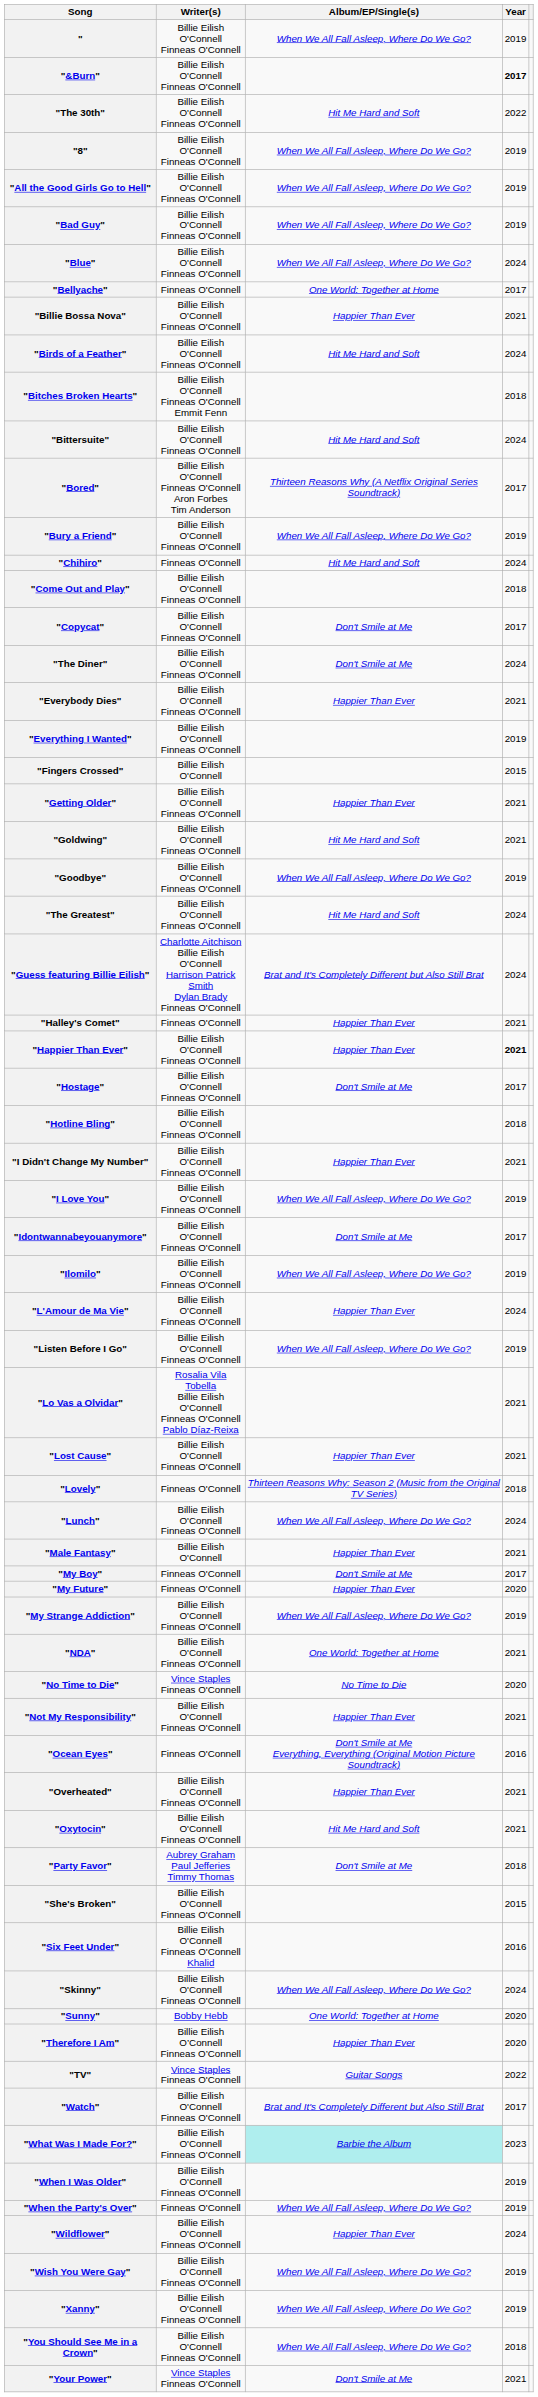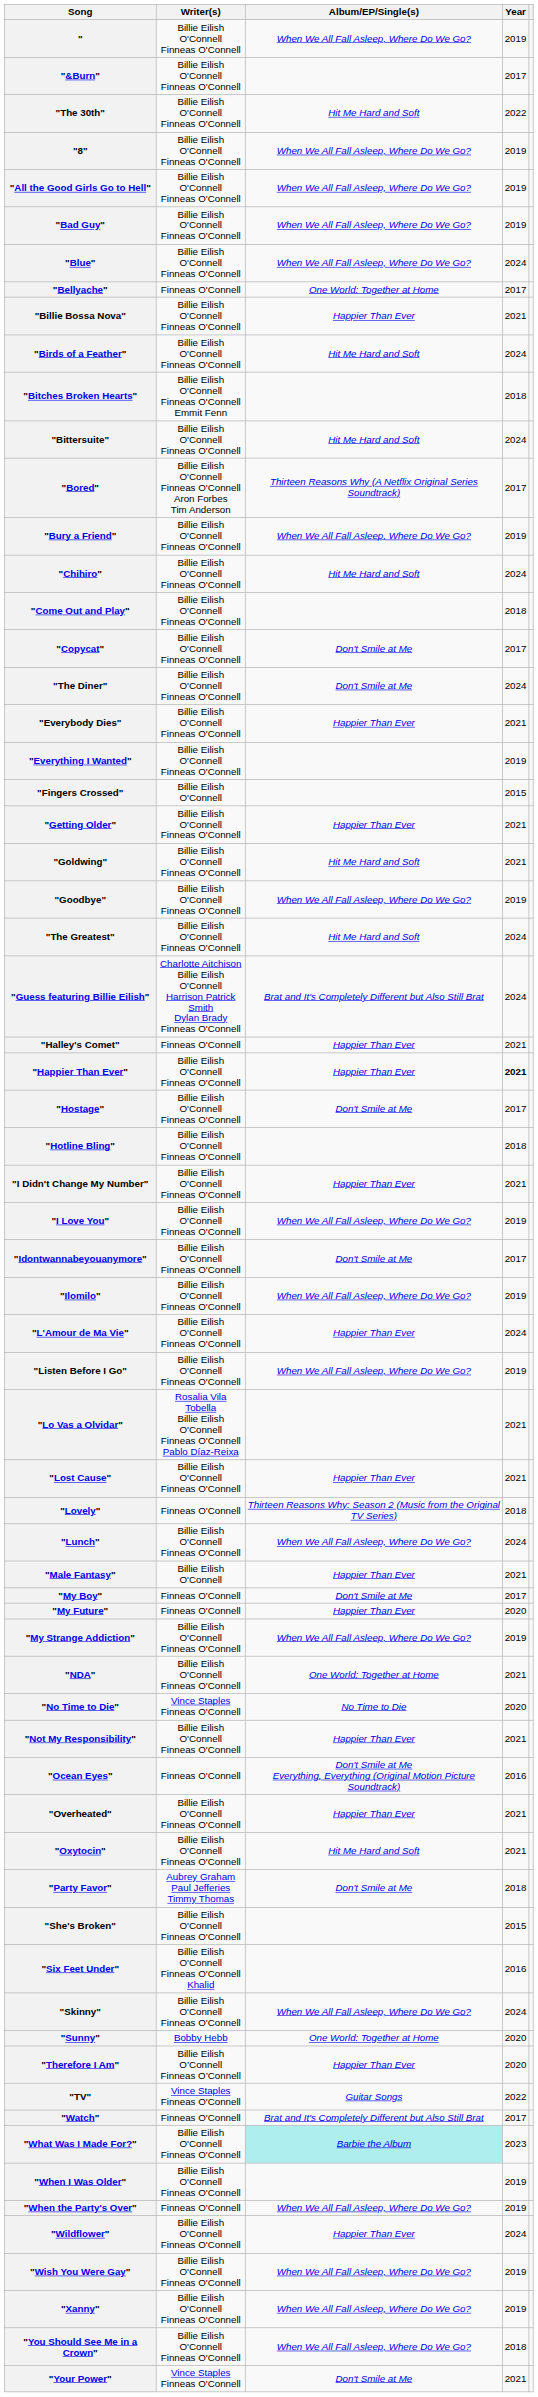 <table class="wikitable sortable plainrowheaders" style="text-align:center;">
 <tr>
 <th scope="col">Song</th>
 <th scope="col" class="unsortable">Writer(s)</th>
 <th scope="col">Album/EP/Single(s)</th>
 <th scope="col">Year</th>
 <th scope="col" class="unsortable"></th>
 </tr>
 <tr>
 <th scope="row">"</th>
 <td>Billie Eilish O'Connell<br>Finneas O'Connell</td>
 <td><em><a href='#'>When We All Fall Asleep, Where Do We Go?</a></em></td>
 <td>2019</td>
 <td></td>
 </tr>
 <tr>
 <th scope="row"> "<a href='#'>&Burn</a>"</th>
 <td>Billie Eilish O'Connell<br>Finneas O'Connell</td>
 <td></td>
-<td><strong>2017</strong></td>
+<td>2017</td>
 <td></td>
 </tr>
 <tr>
 <th scope=row>"The 30th"</th>
 <td>Billie Eilish O'Connell<br>Finneas O'Connell</td>
 <td><em><a href='#'>Hit Me Hard and Soft</a></em></td>
 <td>2022</td>
 <td></td>
 </tr>
 <tr>
 <th scope=row> "8"</th>
 <td>Billie Eilish O'Connell<br>Finneas O'Connell</td>
 <td><em><a href='#'>When We All Fall Asleep, Where Do We Go?</a></em></td>
 <td>2019</td>
 <td></td>
 </tr>
 <tr>
 <th scope=row>"<a href='#'>All the Good Girls Go to Hell</a>"</th>
 <td>Billie Eilish O'Connell<br>Finneas O'Connell</td>
 <td><em><a href='#'>When We All Fall Asleep, Where Do We Go?</a></em></td>
 <td>2019</td>
 <td></td>
 </tr>
 <tr>
 <th scope=row> "<a href='#'>Bad Guy</a>"</th>
 <td>Billie Eilish O'Connell<br>Finneas O'Connell</td>
 <td><em><a href='#'>When We All Fall Asleep, Where Do We Go?</a></em></td>
 <td>2019</td>
 <td></td>
 </tr>
 <tr>
 <th scope="row">"<a href='#'>Blue</a>"</th>
 <td>Billie Eilish O'Connell<br>Finneas O'Connell</td>
 <td><em><a href='#'>When We All Fall Asleep, Where Do We Go?</a></em></td>
 <td>2024</td>
 <td></td>
 </tr>
 <tr>
 <th scope="row">"<a href='#'>Bellyache</a>"</th>
 <td>Finneas O'Connell</td>
 <td><em><a href='#'>One World: Together at Home</a></em></td>
 <td>2017</td>
 <td></td>
 </tr>
 <tr>
 <th scope="row">"Billie Bossa Nova"</th>
 <td>Billie Eilish O'Connell<br>Finneas O'Connell</td>
 <td><em><a href='#'>Happier Than Ever</a></em></td>
 <td>2021</td>
 <td></td>
 </tr>
 <tr>
 <th scope=row>"<a href='#'>Birds of a Feather</a>"</th>
 <td>Billie Eilish O'Connell<br>Finneas O'Connell</td>
 <td><em><a href='#'>Hit Me Hard and Soft</a></em></td>
 <td>2024</td>
 <td></td>
 </tr>
 <tr>
 <th scope=row>"<a href='#'>Bitches Broken Hearts</a>"</th>
 <td>Billie Eilish O'Connell<br>Finneas O'Connell<br>Emmit Fenn</td>
 <td></td>
 <td>2018</td>
 <td></td>
 </tr>
 <tr>
 <th scope=row>"Bittersuite"</th>
 <td>Billie Eilish O'Connell<br>Finneas O'Connell</td>
 <td><em><a href='#'>Hit Me Hard and Soft</a></em></td>
 <td>2024</td>
 <td></td>
 </tr>
 <tr>
 <th scope="row">"<a href='#'>Bored</a>"</th>
 <td>Billie Eilish O'Connell<br>Finneas O'Connell<br>Aron Forbes<br>Tim Anderson</td>
 <td><em><a href='#'>Thirteen Reasons Why (A Netflix Original Series Soundtrack)</a></em></td>
 <td>2017</td>
 <td></td>
 </tr>
 <tr>
 <th scope="row">"<a href='#'>Bury a Friend</a>"</th>
 <td>Billie Eilish O'Connell<br>Finneas O'Connell</td>
 <td><em><a href='#'>When We All Fall Asleep, Where Do We Go?</a></em></td>
 <td>2019</td>
 <td></td>
 </tr>
 <tr>
 <th scope="row">"<a href='#'>Chihiro</a>"</th>
-<td>Finneas O'Connell</td>
+<td>Billie Eilish O'Connell<br>Finneas O'Connell</td>
 <td><em><a href='#'>Hit Me Hard and Soft</a></em></td>
 <td>2024</td>
 <td></td>
 </tr>
 <tr>
 <th scope=row> "<a href='#'>Come Out and Play</a>"</th>
 <td>Billie Eilish O'Connell<br>Finneas O'Connell</td>
 <td></td>
 <td>2018</td>
 <td></td>
 </tr>
 <tr>
 <th scope=row>"<a href='#'>Copycat</a>"</th>
 <td>Billie Eilish O'Connell<br>Finneas O'Connell</td>
 <td><em><a href='#'>Don't Smile at Me</a></em></td>
 <td>2017</td>
 <td></td>
 </tr>
 <tr>
 <th scope="row"> "The Diner"</th>
 <td>Billie Eilish O'Connell<br>Finneas O'Connell</td>
 <td><em><a href='#'>Don't Smile at Me</a></em></td>
 <td>2024</td>
 <td></td>
 </tr>
 <tr>
 <th scope="row"> "Everybody Dies"</th>
 <td>Billie Eilish O'Connell<br>Finneas O'Connell</td>
 <td><em><a href='#'>Happier Than Ever</a></em></td>
 <td>2021</td>
 <td></td>
 </tr>
 <tr>
 <th scope=row>"<a href='#'>Everything I Wanted</a>"</th>
 <td>Billie Eilish O'Connell<br>Finneas O'Connell</td>
 <td></td>
 <td>2019</td>
 <td></td>
 </tr>
 <tr>
 <th scope=row> "Fingers Crossed"</th>
 <td>Billie Eilish O'Connell</td>
 <td></td>
 <td>2015</td>
 <td></td>
 </tr>
 <tr>
 <th scope="row"> "<a href='#'>Getting Older</a>"</th>
 <td>Billie Eilish O'Connell<br>Finneas O'Connell</td>
 <td><em><a href='#'>Happier Than Ever</a></em></td>
 <td>2021</td>
 <td></td>
 </tr>
 <tr>
 <th scope="row">"Goldwing"</th>
 <td>Billie Eilish O'Connell<br>Finneas O'Connell</td>
 <td><em><a href='#'>Hit Me Hard and Soft</a></em></td>
 <td>2021</td>
 <td></td>
 </tr>
 <tr>
 <th scope=row>"Goodbye"</th>
 <td>Billie Eilish O'Connell<br>Finneas O'Connell</td>
 <td><em><a href='#'>When We All Fall Asleep, Where Do We Go?</a></em></td>
 <td>2019</td>
 <td></td>
 </tr>
 <tr>
 <th scope=row>"The Greatest"</th>
 <td>Billie Eilish O'Connell<br>Finneas O'Connell</td>
 <td><em><a href='#'>Hit Me Hard and Soft</a></em></td>
 <td>2024</td>
 <td></td>
 </tr>
 <tr>
 <th scope=row>"<a href='#'>Guess featuring Billie Eilish</a>"</th>
 <td><a href='#'>Charlotte Aitchison</a><br> Billie Eilish O'Connell<br> <a href='#'>Harrison Patrick Smith</a><br> <a href='#'>Dylan Brady</a><br> Finneas O'Connell</td>
 <td><em><a href='#'>Brat and It's Completely Different but Also Still Brat</a></em></td>
 <td>2024</td>
 <td></td>
 </tr>
 <tr>
 <th scope="row"> "Halley's Comet"</th>
 <td>Finneas O'Connell</td>
 <td><em><a href='#'>Happier Than Ever</a></em></td>
 <td>2021</td>
 <td></td>
 </tr>
 <tr>
 <th scope="row">"<a href='#'>Happier Than Ever</a>"</th>
 <td>Billie Eilish O'Connell<br>Finneas O'Connell</td>
 <td><em><a href='#'>Happier Than Ever</a></em></td>
 <td><strong>2021</strong></td>
 <td></td>
 </tr>
 <tr>
 <th scope=row>"<a href='#'>Hostage</a>"</th>
 <td>Billie Eilish O'Connell<br>Finneas O'Connell</td>
 <td><em><a href='#'>Don't Smile at Me</a></em></td>
 <td>2017</td>
 <td></td>
 </tr>
 <tr>
 <th scope=row>"<a href='#'>Hotline Bling</a>"</th>
 <td>Billie Eilish O'Connell<br>Finneas O'Connell</td>
 <td></td>
 <td>2018</td>
 <td></td>
 </tr>
 <tr>
 <th scope="row"> "I Didn't Change My Number"</th>
 <td>Billie Eilish O'Connell<br>Finneas O'Connell</td>
 <td><em><a href='#'>Happier Than Ever</a></em></td>
 <td>2021</td>
 <td></td>
 </tr>
 <tr>
 <th scope=row>"<a href='#'>I Love You</a>"</th>
 <td>Billie Eilish O'Connell<br>Finneas O'Connell</td>
 <td><em><a href='#'>When We All Fall Asleep, Where Do We Go?</a></em></td>
 <td>2019</td>
 <td></td>
 </tr>
 <tr>
 <th scope=row>"<a href='#'>Idontwannabeyouanymore</a>"</th>
 <td>Billie Eilish O'Connell<br>Finneas O'Connell</td>
 <td><em><a href='#'>Don't Smile at Me</a></em></td>
 <td>2017</td>
 <td></td>
 </tr>
 <tr>
 <th scope=row>"<a href='#'>Ilomilo</a>"</th>
 <td>Billie Eilish O'Connell<br>Finneas O'Connell</td>
 <td><em><a href='#'>When We All Fall Asleep, Where Do We Go?</a></em></td>
 <td>2019</td>
 <td></td>
 </tr>
 <tr>
 <th scope=row> "<a href='#'>L'Amour de Ma Vie</a>"</th>
 <td>Billie Eilish O'Connell<br>Finneas O'Connell</td>
 <td><em><a href='#'>Happier Than Ever</a></em></td>
 <td>2024</td>
 <td></td>
 </tr>
 <tr>
 <th scope=row>"Listen Before I Go"</th>
 <td>Billie Eilish O'Connell<br>Finneas O'Connell</td>
 <td><em><a href='#'>When We All Fall Asleep, Where Do We Go?</a></em></td>
 <td>2019</td>
 <td></td>
 </tr>
 <tr>
 <th scope=row>"<a href='#'>Lo Vas a Olvidar</a>"</th>
 <td><a href='#'>Rosalia Vila Tobella</a> <br> Billie Eilish O'Connell <br> Finneas O'Connell <br> <a href='#'>Pablo Díaz-Reixa</a></td>
 <td></td>
 <td>2021</td>
 <td></td>
 </tr>
 <tr>
 <th scope="row">"<a href='#'>Lost Cause</a>"</th>
 <td>Billie Eilish O'Connell<br>Finneas O'Connell</td>
 <td><em><a href='#'>Happier Than Ever</a></em></td>
 <td>2021</td>
 <td></td>
 </tr>
 <tr>
 <th scope="row">"<a href='#'>Lovely</a>"</th>
 <td>Finneas O'Connell</td>
 <td><em><a href='#'>Thirteen Reasons Why: Season 2 (Music from the Original TV Series)</a></em></td>
 <td>2018</td>
 <td></td>
 </tr>
 <tr>
 <th scope="row">"<a href='#'>Lunch</a>"</th>
 <td>Billie Eilish O'Connell<br>Finneas O'Connell</td>
 <td><em><a href='#'>When We All Fall Asleep, Where Do We Go?</a></em></td>
 <td>2024</td>
 <td></td>
 </tr>
 <tr>
 <th scope="row"> "<a href='#'>Male Fantasy</a>"</th>
 <td>Billie Eilish O'Connell</td>
 <td><em><a href='#'>Happier Than Ever</a></em></td>
 <td>2021</td>
 <td></td>
 </tr>
 <tr>
 <th scope=row>"<a href='#'>My Boy</a>"</th>
 <td>Finneas O'Connell</td>
 <td><em><a href='#'>Don't Smile at Me</a></em></td>
 <td>2017</td>
 <td></td>
 </tr>
 <tr>
 <th scope="row">"<a href='#'>My Future</a>"</th>
 <td>Finneas O'Connell</td>
 <td><em><a href='#'>Happier Than Ever</a></em></td>
 <td>2020</td>
 <td></td>
 </tr>
 <tr>
 <th scope="row">"<a href='#'>My Strange Addiction</a>"</th>
 <td>Billie Eilish O'Connell<br>Finneas O'Connell</td>
 <td><em><a href='#'>When We All Fall Asleep, Where Do We Go?</a></em></td>
 <td>2019</td>
 <td></td>
 </tr>
 <tr>
 <th scope="row"> "<a href='#'>NDA</a>"</th>
 <td>Billie Eilish O'Connell<br>Finneas O'Connell</td>
 <td><em><a href='#'>One World: Together at Home</a></em></td>
 <td>2021</td>
 <td></td>
 </tr>
 <tr>
 <th scope=row>"<a href='#'>No Time to Die</a>"</th>
 <td><a href='#'>Vince Staples</a><br>Finneas O'Connell</td>
 <td><em><a href='#'>No Time to Die</a></em></td>
 <td>2020</td>
 <td></td>
 </tr>
 <tr>
 <th scope="row">"<a href='#'>Not My Responsibility</a>"</th>
 <td>Billie Eilish O'Connell<br>Finneas O'Connell</td>
 <td><em><a href='#'>Happier Than Ever</a></em></td>
 <td>2021</td>
 <td></td>
 </tr>
 <tr>
 <th scope=row> "<a href='#'>Ocean Eyes</a>"</th>
 <td>Finneas O'Connell</td>
 <td><em><a href='#'>Don't Smile at Me</a></em><br><em><a href='#'>Everything, Everything (Original Motion Picture Soundtrack)</a></em></td>
 <td>2016</td>
 <td></td>
 </tr>
 <tr>
 <th scope="row">"Overheated"</th>
 <td>Billie Eilish O'Connell<br>Finneas O'Connell</td>
 <td><em><a href='#'>Happier Than Ever</a></em></td>
 <td>2021</td>
 <td></td>
 </tr>
 <tr>
 <th scope="row">"<a href='#'>Oxytocin</a>"</th>
 <td>Billie Eilish O'Connell<br>Finneas O'Connell</td>
 <td><em><a href='#'>Hit Me Hard and Soft</a></em></td>
 <td>2021</td>
 <td></td>
 </tr>
 <tr>
 <th scope=row> "<a href='#'>Party Favor</a>"</th>
 <td><a href='#'>Aubrey Graham</a><br><a href='#'>Paul Jefferies</a><br><a href='#'>Timmy Thomas</a></td>
 <td><em><a href='#'>Don't Smile at Me</a></em></td>
 <td>2018</td>
 <td></td>
 </tr>
 <tr>
 <th scope=row> "She's Broken"</th>
 <td>Billie Eilish O'Connell<br>Finneas O'Connell</td>
 <td></td>
 <td>2015</td>
 <td></td>
 </tr>
 <tr>
 <th scope=row>"<a href='#'>Six Feet Under</a>"</th>
 <td>Billie Eilish O'Connell<br>Finneas O'Connell<br><a href='#'>Khalid</a></td>
 <td></td>
 <td>2016</td>
 <td></td>
 </tr>
 <tr>
 <th scope=row>"Skinny"</th>
 <td>Billie Eilish O'Connell<br>Finneas O'Connell</td>
 <td><em><a href='#'>When We All Fall Asleep, Where Do We Go?</a></em></td>
 <td>2024</td>
 <td></td>
 </tr>
 <tr>
 <th scope=row>"<a href='#'>Sunny</a>"</th>
 <td><a href='#'>Bobby Hebb</a></td>
 <td><em><a href='#'>One World: Together at Home</a></em></td>
 <td>2020</td>
 <td></td>
 </tr>
 <tr>
 <th scope=row>"<a href='#'>Therefore I Am</a>"</th>
 <td>Billie Eilish O’Connell<br>Finneas O’Connell</td>
 <td><em><a href='#'>Happier Than Ever</a></em></td>
 <td>2020</td>
 <td></td>
 </tr>
 <tr>
 <th scope=row>"TV"</th>
 <td><a href='#'>Vince Staples</a><br>Finneas O'Connell</td>
 <td><em><a href='#'>Guitar Songs</a></em></td>
 <td>2022</td>
 <td></td>
 </tr>
 <tr>
 <th scope=row> "<a href='#'>Watch</a>"</th>
-<td>Billie Eilish O'Connell<br>Finneas O'Connell</td>
+<td>Finneas O'Connell</td>
 <td><em><a href='#'>Brat and It's Completely Different but Also Still Brat</a></em></td>
 <td>2017</td>
 <td></td>
 </tr>
 <tr>
 <th scope=row>"<a href='#'>What Was I Made For?</a>"</th>
 <td>Billie Eilish O'Connell<br>Finneas O'Connell</td>
 <td style="background: paleturquoise;"><em><a href='#'>Barbie the Album</a></em></td>
 <td>2023</td>
 <td></td>
 </tr>
 <tr>
 <th scope="row">"<a href='#'>When I Was Older</a>"</th>
 <td>Billie Eilish O'Connell<br>Finneas O'Connell</td>
 <td></td>
 <td>2019</td>
 <td></td>
 </tr>
 <tr>
 <th scope="row">"<a href='#'>When the Party's Over</a>"</th>
 <td>Finneas O'Connell</td>
 <td><em><a href='#'>When We All Fall Asleep, Where Do We Go?</a></em></td>
 <td>2019</td>
 <td></td>
 </tr>
 <tr>
 <th scope="row">"<a href='#'>Wildflower</a>"</th>
 <td>Billie Eilish O'Connell<br>Finneas O'Connell</td>
 <td><em><a href='#'>Happier Than Ever</a></em></td>
 <td>2024</td>
 <td></td>
 </tr>
 <tr>
 <th scope="row">"<a href='#'>Wish You Were Gay</a>"</th>
 <td>Billie Eilish O'Connell<br>Finneas O'Connell</td>
 <td><em><a href='#'>When We All Fall Asleep, Where Do We Go?</a></em></td>
 <td>2019</td>
 <td></td>
 </tr>
 <tr>
 <th scope=row> "<a href='#'>Xanny</a>"</th>
 <td>Billie Eilish O'Connell<br>Finneas O'Connell</td>
 <td><em><a href='#'>When We All Fall Asleep, Where Do We Go?</a></em></td>
 <td>2019</td>
 <td></td>
 </tr>
 <tr>
 <th scope=row> "<a href='#'>You Should See Me in a Crown</a>"</th>
 <td>Billie Eilish O'Connell<br>Finneas O'Connell</td>
 <td><em><a href='#'>When We All Fall Asleep, Where Do We Go?</a></em></td>
 <td>2018</td>
 <td></td>
 </tr>
 <tr>
 <th scope=row>"<a href='#'>Your Power</a>"</th>
 <td><a href='#'>Vince Staples</a><br>Finneas O'Connell</td>
 <td><em><a href='#'>Don't Smile at Me</a></em></td>
 <td>2021</td>
 <td></td>
 </tr>
 </table>
